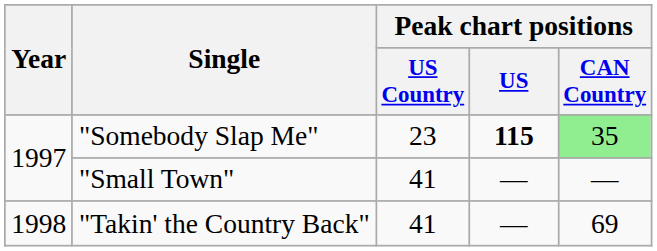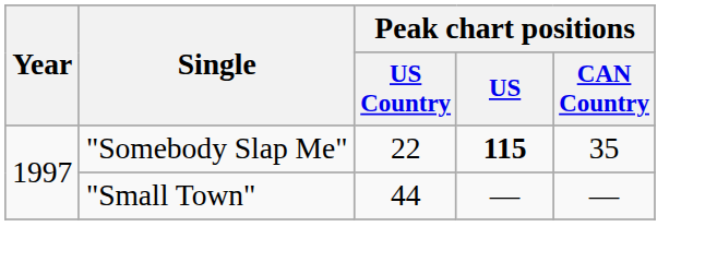 <table class="wikitable" style="text-align:center;">
 <tr>
 <th rowspan="2">Year</th>
 <th rowspan="2">Single</th>
 <th colspan="3">Peak chart positions</th>
 </tr>
 <tr style="font-size:smaller;">
 <th width="45"><a href='#'>US Country</a></th>
 <th width="45"><a href='#'>US</a></th>
 <th width="45"><a href='#'>CAN Country</a></th>
 </tr>
 <tr>
 <td rowspan="2">1997</td>
 <td align="left">"Somebody Slap Me"</td>
-<td>23</td>
+<td>22</td>
 <td><strong>115</strong></td>
-<td style="background: lightgreen;">35</td>
+<td>35</td>
 </tr>
 <tr>
 <td align="left">"Small Town"</td>
-<td>41</td>
+<td>44</td>
 <td>—</td>
 <td>—</td>
 </tr>
-<tr>
-<td>1998</td>
-<td align="left">"Takin' the Country Back"</td>
-<td>41</td>
-<td>—</td>
-<td>69</td>
-</tr>
 </table>
